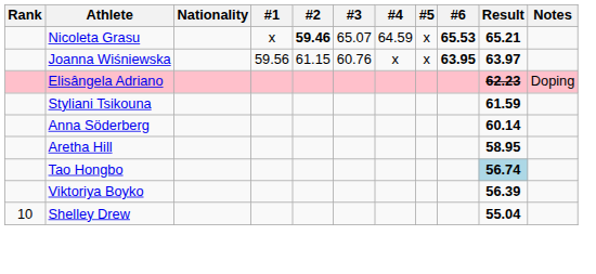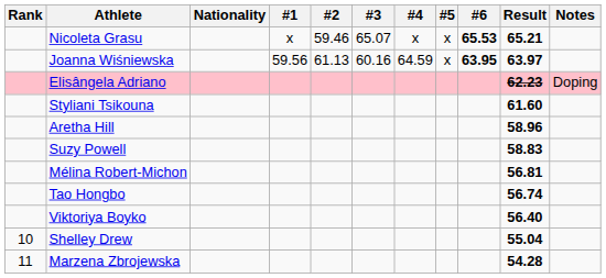 <table class="wikitable sortable" style="text-align:center">
 <tr>
 <th>Rank</th>
 <th>Athlete</th>
 <th>Nationality</th>
 <th>#1</th>
 <th>#2</th>
 <th>#3</th>
 <th>#4</th>
 <th>#5</th>
 <th>#6</th>
 <th>Result</th>
 <th>Notes</th>
 </tr>
 <tr>
 <td></td>
 <td align=left><a href='#'>Nicoleta Grasu</a></td>
 <td align=left></td>
 <td>x</td>
-<td><strong>59.46</strong></td>
+<td>59.46</td>
 <td>65.07</td>
-<td>64.59</td>
+<td>x</td>
 <td>x</td>
 <td><strong>65.53</strong></td>
 <td><strong>65.21</strong></td>
 <td></td>
 </tr>
 <tr>
 <td></td>
 <td align=left><a href='#'>Joanna Wiśniewska</a></td>
 <td align=left></td>
 <td>59.56</td>
-<td>61.15</td>
-<td>60.76</td>
-<td>x</td>
+<td>61.13</td>
+<td>60.16</td>
+<td>64.59</td>
 <td>x</td>
 <td><strong>63.95</strong></td>
 <td><strong>63.97</strong></td>
 <td></td>
 </tr>
 <tr bgcolor=pink>
 <td></td>
 <td align=left><a href='#'>Elisângela Adriano</a></td>
 <td align=left></td>
 <td></td>
 <td></td>
 <td></td>
 <td></td>
 <td></td>
 <td></td>
 <td><s><strong>62.23</strong> </s></td>
 <td>Doping</td>
 </tr>
 <tr>
 <td></td>
 <td align=left><a href='#'>Styliani Tsikouna</a></td>
 <td align=left></td>
 <td></td>
 <td></td>
 <td></td>
 <td></td>
 <td></td>
 <td></td>
-<td><strong>61.59</strong></td>
-<td></td>
-</tr>
-<tr>
-<td></td>
-<td align=left><a href='#'>Anna Söderberg</a></td>
-<td align=left></td>
-<td></td>
-<td></td>
-<td></td>
-<td></td>
-<td></td>
-<td></td>
-<td><strong>60.14</strong></td>
+<td><strong>61.60</strong></td>
 <td></td>
 </tr>
 <tr>
 <td></td>
 <td align=left><a href='#'>Aretha Hill</a></td>
 <td align=left></td>
 <td></td>
 <td></td>
 <td></td>
 <td></td>
 <td></td>
 <td></td>
-<td><strong>58.95</strong></td>
+<td><strong>58.96</strong></td>
+<td></td>
+</tr>
+<tr>
+<td></td>
+<td align=left><a href='#'>Suzy Powell</a></td>
+<td align=left></td>
+<td></td>
+<td></td>
+<td></td>
+<td></td>
+<td></td>
+<td></td>
+<td><strong>58.83</strong></td>
+<td></td>
+</tr>
+<tr>
+<td></td>
+<td align=left><a href='#'>Mélina Robert-Michon</a></td>
+<td align=left></td>
+<td></td>
+<td></td>
+<td></td>
+<td></td>
+<td></td>
+<td></td>
+<td><strong>56.81</strong></td>
 <td></td>
 </tr>
 <tr>
 <td></td>
 <td align=left><a href='#'>Tao Hongbo</a></td>
 <td align=left></td>
 <td></td>
 <td></td>
 <td></td>
 <td></td>
 <td></td>
 <td></td>
-<td style="background: lightblue;"><strong>56.74</strong></td>
+<td><strong>56.74</strong></td>
 <td></td>
 </tr>
 <tr>
 <td></td>
 <td align=left><a href='#'>Viktoriya Boyko</a></td>
 <td align=left></td>
 <td></td>
 <td></td>
 <td></td>
 <td></td>
 <td></td>
 <td></td>
-<td><strong>56.39</strong></td>
+<td><strong>56.40</strong></td>
 <td></td>
 </tr>
 <tr>
 <td>10</td>
 <td align=left><a href='#'>Shelley Drew</a></td>
 <td align=left></td>
 <td></td>
 <td></td>
 <td></td>
 <td></td>
 <td></td>
 <td></td>
 <td><strong>55.04</strong></td>
 <td></td>
 </tr>
+<tr>
+<td>11</td>
+<td align=left><a href='#'>Marzena Zbrojewska</a></td>
+<td align=left></td>
+<td></td>
+<td></td>
+<td></td>
+<td></td>
+<td></td>
+<td></td>
+<td><strong>54.28</strong></td>
+<td></td>
+</tr>
 </table>
